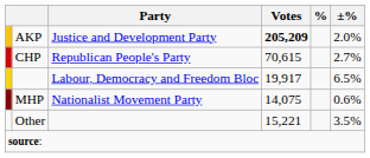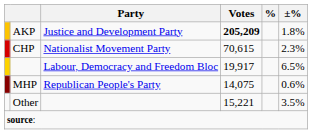 <table class="wikitable">
 <tr>
 <th colspan="2"></th>
 <th>Party</th>
 <th>Votes</th>
 <th>%</th>
 <th>±%</th>
 </tr>
 <tr align="left">
 <td bgcolor="#FDC400" width="1"></td>
 <td>AKP</td>
 <td><a href='#'>Justice and Development Party</a></td>
 <td><strong>205,209</strong></td>
 <td><strong></strong></td>
-<td> 2.0%</td>
+<td> 1.8%</td>
 </tr>
 <tr align="left">
 <td bgcolor="#D50000" width="1"></td>
 <td>CHP</td>
-<td><a href='#'>Republican People's Party</a></td>
+<td><a href='#'>Nationalist Movement Party</a></td>
 <td>70,615</td>
 <td></td>
-<td> 2.7%</td>
+<td> 2.3%</td>
 </tr>
 <tr>
 <td bgcolor="#FDD300" width="1"></td>
 <td></td>
 <td><a href='#'>Labour, Democracy and Freedom Bloc</a></td>
 <td>19,917</td>
 <td></td>
 <td> 6.5%</td>
 </tr>
 <tr>
 <td bgcolor="#870000" width="1"></td>
 <td>MHP</td>
-<td><a href='#'>Nationalist Movement Party</a></td>
+<td><a href='#'>Republican People's Party</a></td>
 <td>14,075</td>
 <td></td>
 <td> 0.6%</td>
 </tr>
 <tr>
 <td></td>
 <td>Other</td>
 <td></td>
 <td>15,221</td>
 <td></td>
 <td> 3.5%</td>
 </tr>
 <tr>
 <td colspan="9" align="left"><small><strong>source</strong>: </small></td>
 </tr>
 </table>
